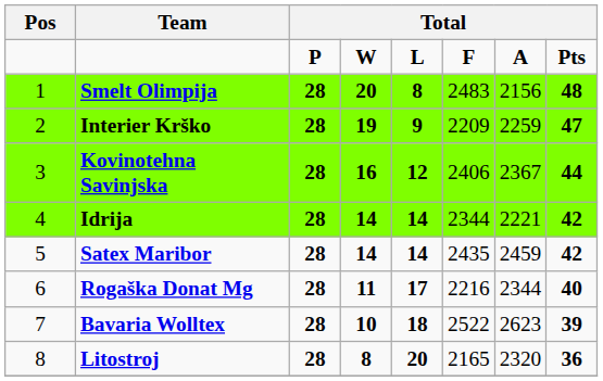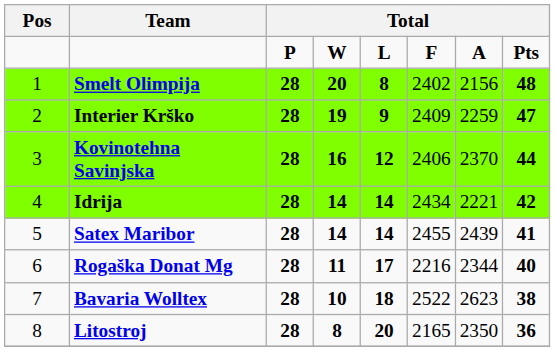 <table class=wikitable style="text-align: center; font-size:95%">
 <tr>
 <th width="44">Pos</th>
 <th width="148">Team</th>
 <th colspan=7>Total</th>
 </tr>
 <tr>
 <td></td>
 <td></td>
 <td width="30"><strong>P</strong></td>
 <td width="30"><strong>W</strong></td>
 <td width="30"><strong>L</strong></td>
 <td width="30"><strong>F</strong></td>
 <td width="30"><strong>A</strong></td>
 <td width="30"><strong>Pts</strong></td>
 </tr>
 <tr bgcolor="#7fff00">
 <td>1</td>
 <td align="left"><strong><a href='#'>Smelt Olimpija</a></strong></td>
 <td><strong>28</strong></td>
 <td><strong>20</strong></td>
 <td><strong>8</strong></td>
-<td>2483</td>
+<td>2402</td>
 <td>2156</td>
 <td><strong>48</strong></td>
 </tr>
 <tr bgcolor="#7fff00">
 <td>2</td>
 <td align="left"><strong>Interier Krško</strong></td>
 <td><strong>28</strong></td>
 <td><strong>19</strong></td>
 <td><strong>9</strong></td>
-<td>2209</td>
+<td>2409</td>
 <td>2259</td>
 <td><strong>47</strong></td>
 </tr>
 <tr bgcolor="#7fff00">
 <td>3</td>
 <td align="left"><strong><a href='#'>Kovinotehna Savinjska</a></strong></td>
 <td><strong>28</strong></td>
 <td><strong>16</strong></td>
 <td><strong>12</strong></td>
 <td>2406</td>
-<td>2367</td>
+<td>2370</td>
 <td><strong>44</strong></td>
 </tr>
 <tr bgcolor="#7fff00">
 <td>4</td>
 <td align="left"><strong>Idrija</strong></td>
 <td><strong>28</strong></td>
 <td><strong>14</strong></td>
 <td><strong>14</strong></td>
-<td>2344</td>
+<td>2434</td>
 <td>2221</td>
 <td><strong>42</strong></td>
 </tr>
 <tr>
 <td>5</td>
 <td align="left"><strong><a href='#'>Satex Maribor</a></strong></td>
 <td><strong>28</strong></td>
 <td><strong>14</strong></td>
 <td><strong>14</strong></td>
-<td>2435</td>
-<td>2459</td>
-<td><strong>42</strong></td>
+<td>2455</td>
+<td>2439</td>
+<td><strong>41</strong></td>
 </tr>
 <tr>
 <td>6</td>
 <td align="left"><strong><a href='#'>Rogaška Donat Mg</a></strong></td>
 <td><strong>28</strong></td>
 <td><strong>11</strong></td>
 <td><strong>17</strong></td>
 <td>2216</td>
 <td>2344</td>
 <td><strong>40</strong></td>
 </tr>
 <tr>
 <td>7</td>
 <td align="left"><strong><a href='#'>Bavaria Wolltex</a></strong></td>
 <td><strong>28</strong></td>
 <td><strong>10</strong></td>
 <td><strong>18</strong></td>
 <td>2522</td>
 <td>2623</td>
-<td><strong>39</strong></td>
+<td><strong>38</strong></td>
 </tr>
 <tr>
 <td>8</td>
 <td align="left"><strong><a href='#'>Litostroj</a></strong></td>
 <td><strong>28</strong></td>
 <td><strong>8</strong></td>
 <td><strong>20</strong></td>
 <td>2165</td>
-<td>2320</td>
+<td>2350</td>
 <td><strong>36</strong></td>
 </tr>
 <tr>
 </tr>
 </table>
